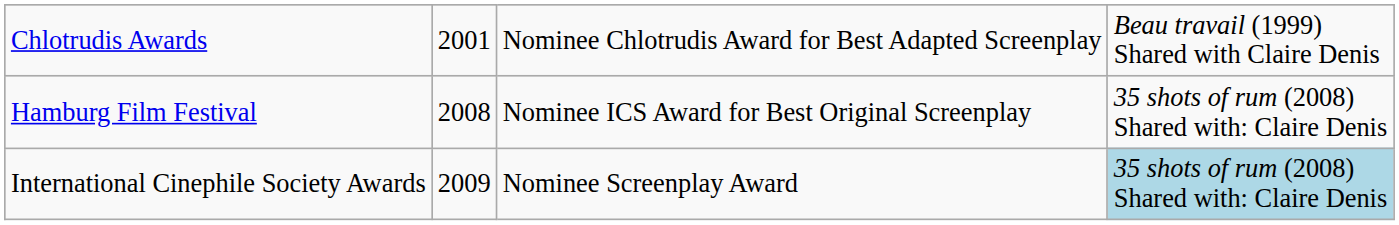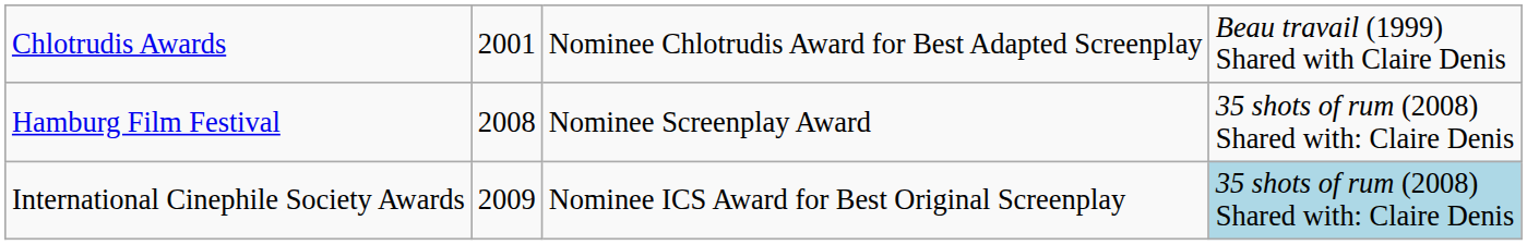 <table class="wikitable">
 <tr>
 <td><a href='#'>Chlotrudis Awards</a></td>
 <td>2001</td>
 <td>Nominee Chlotrudis Award for Best Adapted Screenplay</td>
 <td><em>Beau travail</em> (1999)<br>Shared with Claire Denis</td>
 </tr>
 <tr>
 <td><a href='#'>Hamburg Film Festival</a></td>
 <td>2008</td>
-<td>Nominee ICS Award for Best Original Screenplay</td>
+<td>Nominee Screenplay Award</td>
 <td><em>35 shots of rum</em> (2008)<br>Shared with: Claire Denis</td>
 </tr>
 <tr>
 <td>International Cinephile Society Awards</td>
 <td>2009</td>
-<td>Nominee Screenplay Award</td>
+<td>Nominee ICS Award for Best Original Screenplay</td>
 <td style="background: lightblue;"><em>35 shots of rum</em> (2008)<br>Shared with: Claire Denis</td>
 </tr>
 </table>
